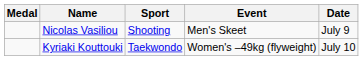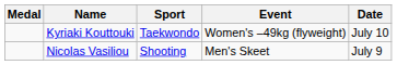 <table class="wikitable sortable" style="font-size: 95%;">
 <tr>
 <th>Medal</th>
 <th>Name</th>
 <th>Sport</th>
 <th>Event</th>
 <th>Date</th>
 </tr>
 <tr>
 <td></td>
+<td><a href='#'>Kyriaki Kouttouki</a></td>
+<td><a href='#'>Taekwondo</a></td>
+<td>Women's –49kg (flyweight)</td>
+<td>July 10</td>
+</tr>
+<tr>
+<td></td>
 <td><a href='#'>Nicolas Vasiliou</a></td>
 <td><a href='#'>Shooting</a></td>
 <td>Men's Skeet</td>
 <td>July 9</td>
 </tr>
-<tr>
-<td></td>
-<td><a href='#'>Kyriaki Kouttouki</a></td>
-<td><a href='#'>Taekwondo</a></td>
-<td>Women's –49kg (flyweight)</td>
-<td>July 10</td>
-</tr>
 </table>
